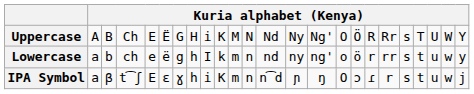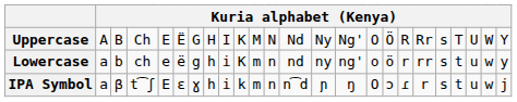 <table class="wikitable" style="text-align: center; vertical-align: middle;">
 <tr>
 <th></th>
 <th colspan="27">Kuria alphabet (Kenya)</th>
 </tr>
 <tr ---->
 <th>Uppercase</th>
 <td>A</td>
 <td>B</td>
 <td>Ch</td>
 <td>E</td>
 <td>Ë</td>
 <td>G</td>
 <td>H</td>
-<td>i</td>
+<td>I</td>
 <td>K</td>
 <td>M</td>
 <td>N</td>
 <td>Nd</td>
 <td>Ny</td>
 <td>Ng'</td>
 <td>O</td>
 <td>Ö</td>
 <td>R</td>
 <td>Rr</td>
 <td>s</td>
 <td>T</td>
 <td>U</td>
 <td>W</td>
 <td>Y</td>
 </tr>
 <tr ---->
 <th>Lowercase</th>
 <td>a</td>
 <td>b</td>
 <td>ch</td>
 <td>e</td>
 <td>ë</td>
 <td>g</td>
 <td>h</td>
-<td>I</td>
-<td>k</td>
+<td>i</td>
+<td>K</td>
 <td>m</td>
 <td>n</td>
 <td>nd</td>
 <td>ny</td>
 <td>ng'</td>
 <td>o</td>
 <td>ö</td>
 <td>r</td>
 <td>rr</td>
 <td>s</td>
 <td>t</td>
 <td>u</td>
 <td>w</td>
 <td>y</td>
 </tr>
 <tr ---->
 <th>IPA Symbol</th>
 <td>a</td>
 <td>β</td>
 <td>t͡ʃ</td>
 <td>E</td>
 <td>ɛ</td>
 <td>ɣ</td>
 <td>h</td>
 <td>i</td>
-<td>K</td>
+<td>k</td>
 <td>m</td>
 <td>n</td>
 <td>n͡d</td>
 <td>ɲ</td>
 <td>ŋ</td>
 <td>O</td>
 <td>ɔ</td>
 <td>ɾ</td>
 <td>r</td>
 <td>s</td>
 <td>t</td>
 <td>u</td>
 <td>w</td>
 <td>j</td>
 </tr>
 </table>
